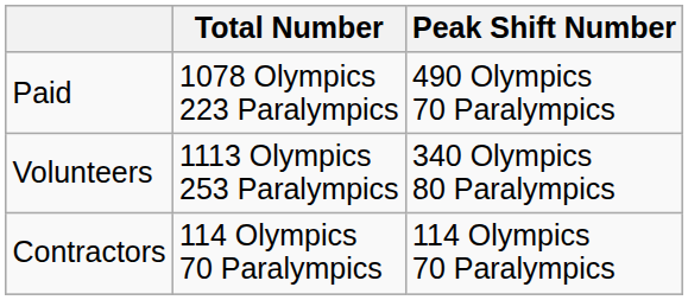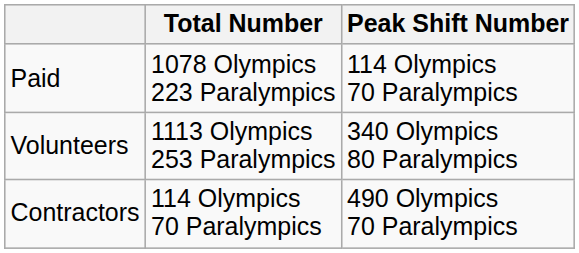 <table class="wikitable">
 <tr>
 <th></th>
 <th>Total Number</th>
 <th>Peak Shift Number</th>
 </tr>
 <tr>
 <td>Paid</td>
 <td>1078 Olympics<br>223 Paralympics</td>
-<td>490 Olympics<br>70 Paralympics</td>
+<td>114 Olympics<br>70 Paralympics</td>
 </tr>
 <tr>
 <td>Volunteers</td>
 <td>1113 Olympics<br>253 Paralympics</td>
 <td>340 Olympics<br>80 Paralympics</td>
 </tr>
 <tr>
 <td>Contractors</td>
 <td>114 Olympics<br>70 Paralympics</td>
-<td>114 Olympics<br>70 Paralympics</td>
+<td>490 Olympics<br>70 Paralympics</td>
 </tr>
 </table>
